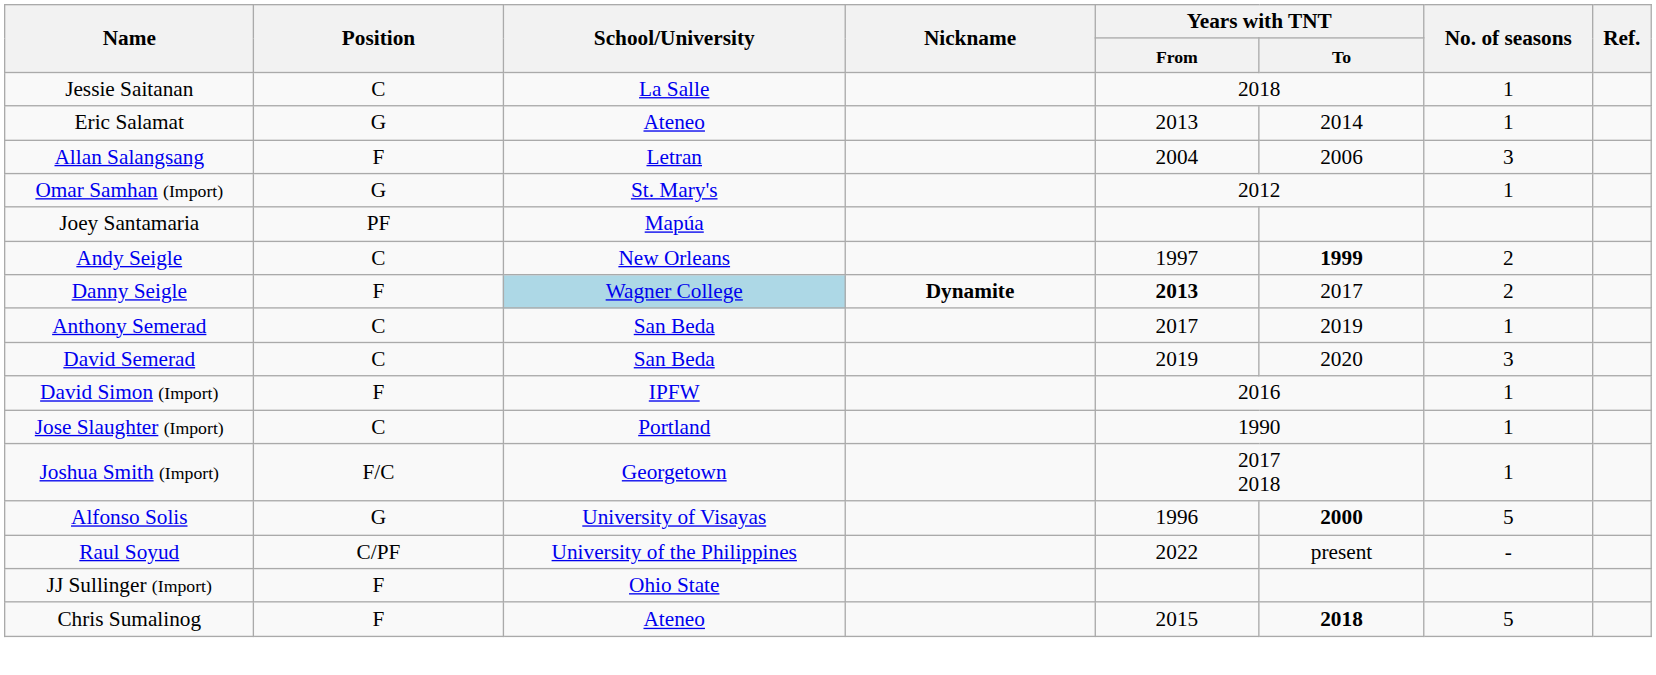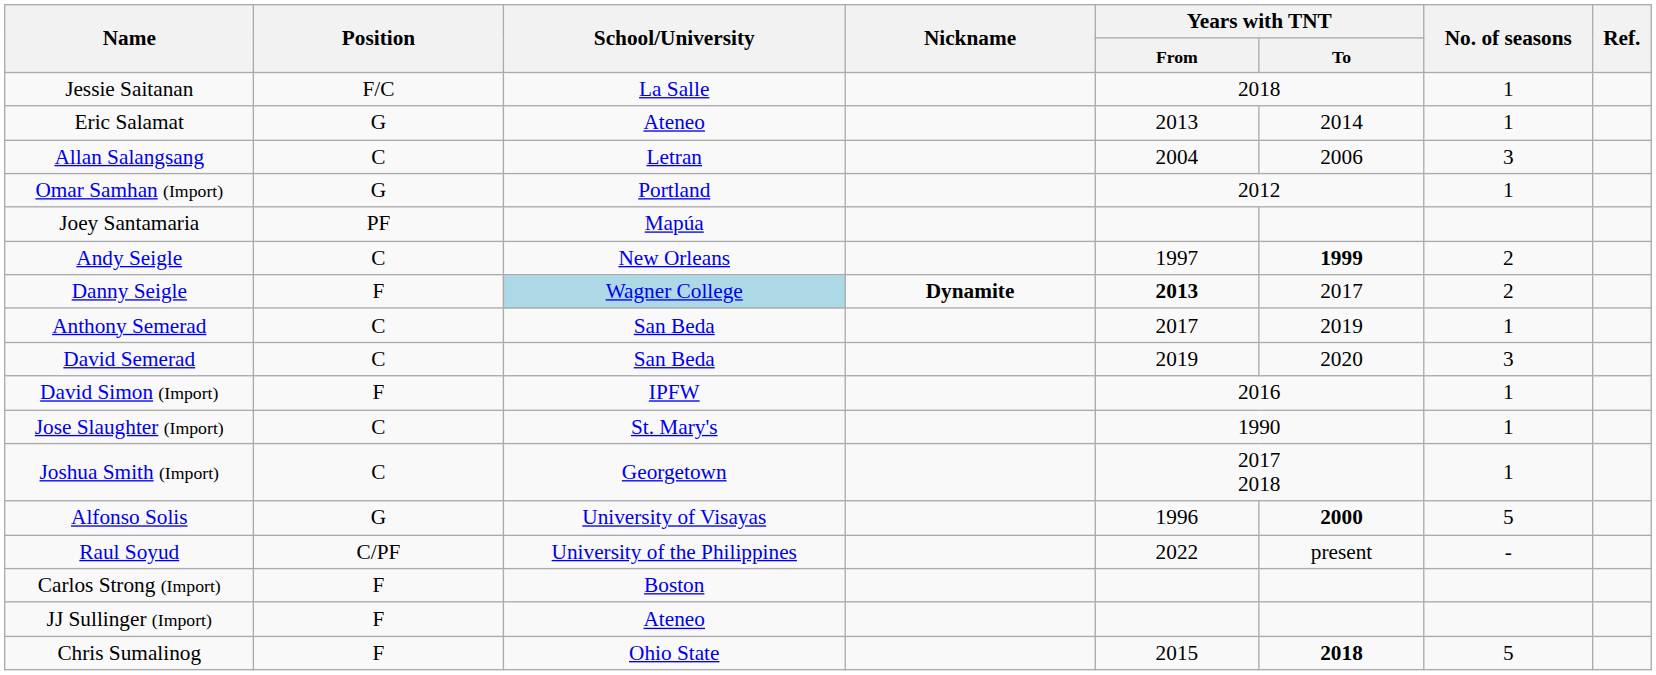 <table class="wikitable sortable" style="text-align:center" width="98%">
 <tr>
 <th style="width:180px;" rowspan="2">Name</th>
 <th style="width:180px;" rowspan="2">Position</th>
 <th style="width:250px;" rowspan="2">School/University</th>
 <th style="width:180px;" rowspan="2">Nickname</th>
 <th style="width:180px; text-align:center;" colspan="2">Years with TNT</th>
 <th rowspan="2">No. of seasons</th>
 <th rowspan="2"; class=unsortable>Ref.</th>
 </tr>
 <tr>
 <th style="width:10%; text-align:center;"><small>From</small></th>
 <th style="width:10%; text-align:center;"><small>To</small></th>
 </tr>
 <tr>
 <td>Jessie Saitanan</td>
-<td align=center>C</td>
+<td align=center>F/C</td>
 <td><a href='#'>La Salle</a></td>
 <td align=center></td>
 <td colspan="2" align="center">2018</td>
 <td>1</td>
 <td></td>
 </tr>
 <tr>
 <td>Eric Salamat</td>
 <td align=center>G</td>
 <td><a href='#'>Ateneo</a></td>
 <td align=center></td>
 <td align=center>2013</td>
 <td>2014</td>
 <td>1</td>
 <td></td>
 </tr>
 <tr>
 <td><a href='#'>Allan Salangsang</a></td>
-<td align=center>F</td>
+<td align=center>C</td>
 <td><a href='#'>Letran</a></td>
 <td align=center></td>
 <td align=center>2004</td>
 <td>2006</td>
 <td>3</td>
 <td></td>
 </tr>
 <tr>
 <td><a href='#'>Omar Samhan</a> <small>(Import)</small></td>
 <td align=center>G</td>
-<td><a href='#'>St. Mary's</a></td>
+<td><a href='#'>Portland</a></td>
 <td align=center></td>
 <td colspan="2" align="center">2012</td>
 <td>1</td>
 <td></td>
 </tr>
 <tr>
 <td>Joey Santamaria</td>
 <td align=center>PF</td>
 <td><a href='#'>Mapúa</a></td>
 <td align=center></td>
 <td align=center></td>
 <td></td>
 <td></td>
 <td></td>
 </tr>
 <tr>
 <td><a href='#'>Andy Seigle</a></td>
 <td align=center>C</td>
 <td><a href='#'>New Orleans</a></td>
 <td align=center></td>
 <td align=center>1997</td>
 <td><strong>1999</strong></td>
 <td>2</td>
 <td></td>
 </tr>
 <tr>
 <td><a href='#'>Danny Seigle</a></td>
 <td align=center>F</td>
 <td style="background: lightblue;"><a href='#'>Wagner College</a></td>
 <td align=center><strong>Dynamite</strong></td>
 <td align=center><strong>2013</strong></td>
 <td>2017</td>
 <td>2</td>
 <td></td>
 </tr>
 <tr>
 <td><a href='#'>Anthony Semerad</a></td>
 <td align=center>C</td>
 <td><a href='#'>San Beda</a></td>
 <td align=center></td>
 <td align=center>2017</td>
 <td>2019</td>
 <td>1</td>
 <td></td>
 </tr>
 <tr>
 <td><a href='#'>David Semerad</a></td>
 <td align=center>C</td>
 <td><a href='#'>San Beda</a></td>
 <td align=center></td>
 <td align=center>2019</td>
 <td>2020</td>
 <td>3</td>
 <td></td>
 </tr>
 <tr>
 <td><a href='#'>David Simon</a> <small>(Import)</small></td>
 <td align=center>F</td>
 <td><a href='#'>IPFW</a></td>
 <td align=center></td>
 <td colspan="2" align="center">2016</td>
 <td>1</td>
 <td></td>
 </tr>
 <tr>
 <td><a href='#'>Jose Slaughter</a> <small>(Import)</small></td>
 <td align=center>C</td>
-<td><a href='#'>Portland</a></td>
+<td><a href='#'>St. Mary's</a></td>
 <td align=center></td>
 <td colspan="2" align="center">1990</td>
 <td>1</td>
 <td></td>
 </tr>
 <tr>
 <td><a href='#'>Joshua Smith</a> <small>(Import)</small></td>
-<td align=center>F/C</td>
+<td align=center>C</td>
 <td><a href='#'>Georgetown</a></td>
 <td align=center></td>
 <td colspan="2" align="center">2017<br>2018</td>
 <td>1</td>
 <td></td>
 </tr>
 <tr>
 <td><a href='#'>Alfonso Solis</a></td>
 <td align=center>G</td>
 <td><a href='#'>University of Visayas</a></td>
 <td align=center></td>
 <td align=center>1996</td>
 <td><strong>2000</strong></td>
 <td>5</td>
 <td></td>
 </tr>
 <tr>
 <td><a href='#'>Raul Soyud</a></td>
 <td>C/PF</td>
 <td><a href='#'>University of the Philippines</a></td>
 <td></td>
 <td>2022</td>
 <td>present</td>
 <td>-</td>
 <td></td>
 </tr>
 <tr>
+<td>Carlos Strong <small>(Import)</small></td>
+<td align="center">F</td>
+<td><a href='#'>Boston</a></td>
+<td align="center"></td>
+<td align="center"></td>
+<td></td>
+<td></td>
+<td></td>
+</tr>
+<tr>
 <td>JJ Sullinger <small>(Import)</small></td>
 <td align="center">F</td>
-<td><a href='#'>Ohio State</a></td>
+<td><a href='#'>Ateneo</a></td>
 <td align="center"></td>
 <td align="center"></td>
 <td></td>
 <td></td>
 <td></td>
 </tr>
 <tr>
 <td>Chris Sumalinog</td>
 <td align="center">F</td>
-<td><a href='#'>Ateneo</a></td>
+<td><a href='#'>Ohio State</a></td>
 <td align="center"></td>
 <td align="center">2015</td>
 <td><strong>2018</strong></td>
 <td>5</td>
 <td></td>
 </tr>
 </table>
